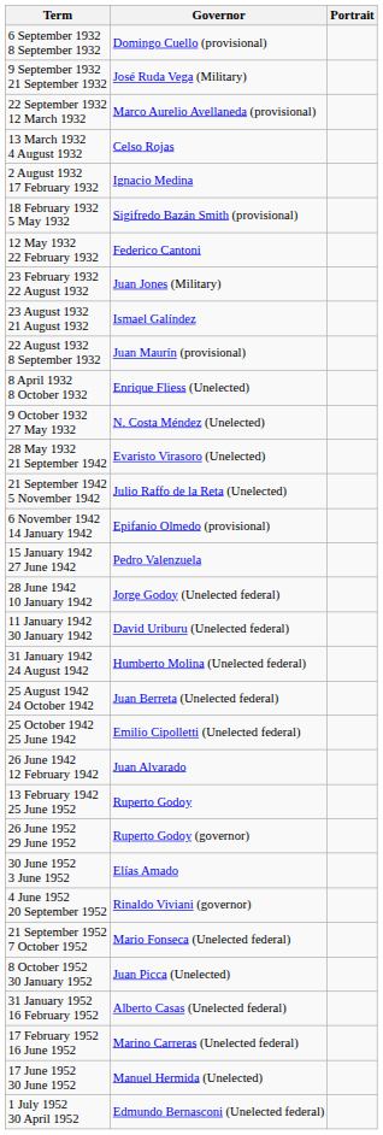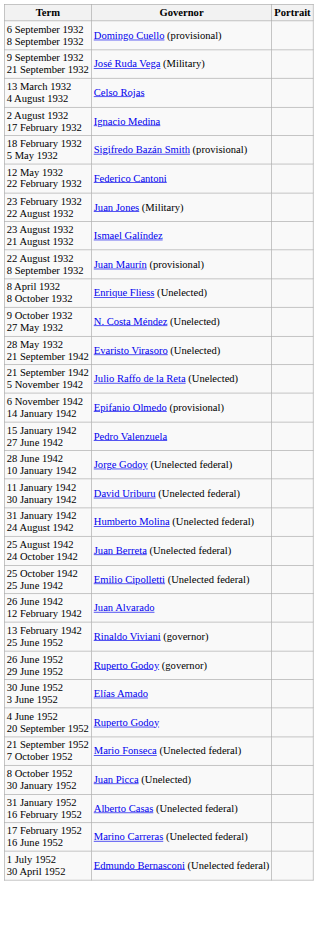 <table class="wikitable sortable">
 <tr>
 <th>Term</th>
 <th>Governor</th>
 <th>Portrait</th>
 </tr>
 <tr>
 <td>6 September 1932 <br> 8 September 1932</td>
 <td><a href='#'>Domingo Cuello</a> (provisional)</td>
 <td></td>
 </tr>
 <tr>
 <td>9 September 1932 <br> 21 September 1932</td>
 <td><a href='#'>José Ruda Vega</a> (Military)</td>
-<td></td>
-</tr>
-<tr>
-<td>22 September 1932 <br> 12 March 1932</td>
-<td><a href='#'>Marco Aurelio Avellaneda</a> (provisional)</td>
 <td></td>
 </tr>
 <tr>
 <td>13 March 1932 <br> 4 August 1932</td>
 <td><a href='#'>Celso Rojas</a></td>
 <td></td>
 </tr>
 <tr>
 <td>2 August 1932 <br> 17 February 1932</td>
 <td><a href='#'>Ignacio Medina</a></td>
 <td></td>
 </tr>
 <tr>
 <td>18 February 1932 <br> 5 May 1932</td>
 <td><a href='#'>Sigifredo Bazán Smith</a> (provisional)</td>
 <td></td>
 </tr>
 <tr>
 <td>12 May 1932 <br> 22 February 1932</td>
 <td><a href='#'>Federico Cantoni</a></td>
 <td></td>
 </tr>
 <tr>
 <td>23 February 1932 <br> 22 August 1932</td>
 <td><a href='#'>Juan Jones</a> (Military)</td>
 <td></td>
 </tr>
 <tr>
 <td>23 August 1932 <br> 21 August 1932</td>
 <td><a href='#'>Ismael Galíndez</a></td>
 <td></td>
 </tr>
 <tr>
 <td>22 August 1932 <br> 8 September 1932</td>
 <td><a href='#'>Juan Maurín</a> (provisional)</td>
 <td></td>
 </tr>
 <tr>
 <td>8 April 1932 <br> 8 October 1932</td>
 <td><a href='#'>Enrique Fliess</a> (Unelected)</td>
 <td></td>
 </tr>
 <tr>
 <td>9 October 1932 <br> 27 May 1932</td>
 <td><a href='#'>N. Costa Méndez</a> (Unelected)</td>
 <td></td>
 </tr>
 <tr>
 <td>28 May 1932 <br> 21 September 1942</td>
 <td><a href='#'>Evaristo Virasoro</a> (Unelected)</td>
 <td></td>
 </tr>
 <tr>
 <td>21 September 1942 <br> 5 November 1942</td>
 <td><a href='#'>Julio Raffo de la Reta</a> (Unelected)</td>
 <td></td>
 </tr>
 <tr>
 <td>6 November 1942 <br> 14 January 1942</td>
 <td><a href='#'>Epifanio Olmedo</a> (provisional)</td>
 <td></td>
 </tr>
 <tr>
 <td>15 January 1942 <br> 27 June 1942</td>
 <td><a href='#'>Pedro Valenzuela</a></td>
 <td></td>
 </tr>
 <tr>
 <td>28 June 1942 <br> 10 January 1942</td>
 <td><a href='#'>Jorge Godoy</a> (Unelected federal)</td>
 <td></td>
 </tr>
 <tr>
 <td>11 January 1942 <br> 30 January 1942</td>
 <td><a href='#'>David Uriburu</a> (Unelected federal)</td>
 <td></td>
 </tr>
 <tr>
 <td>31 January 1942 <br> 24 August 1942</td>
 <td><a href='#'>Humberto Molina</a> (Unelected federal)</td>
 <td></td>
 </tr>
 <tr>
 <td>25 August 1942 <br> 24 October 1942</td>
 <td><a href='#'>Juan Berreta</a> (Unelected federal)</td>
 <td></td>
 </tr>
 <tr>
 <td>25 October 1942 <br> 25 June 1942</td>
 <td><a href='#'>Emilio Cipolletti</a> (Unelected federal)</td>
 <td></td>
 </tr>
 <tr>
 <td>26 June 1942 <br> 12 February 1942</td>
 <td><a href='#'>Juan Alvarado</a></td>
 <td></td>
 </tr>
 <tr>
 <td>13 February 1942 <br> 25 June 1952</td>
-<td><a href='#'>Ruperto Godoy</a></td>
+<td><a href='#'>Rinaldo Viviani</a> (governor)</td>
 <td></td>
 </tr>
 <tr>
 <td>26 June 1952 <br> 29 June 1952</td>
 <td><a href='#'>Ruperto Godoy</a> (governor)</td>
 <td></td>
 </tr>
 <tr>
 <td>30 June 1952 <br> 3 June 1952</td>
 <td><a href='#'>Elías Amado</a></td>
 <td></td>
 </tr>
 <tr>
 <td>4 June 1952 <br> 20 September 1952</td>
-<td><a href='#'>Rinaldo Viviani</a> (governor)</td>
+<td><a href='#'>Ruperto Godoy</a></td>
 <td></td>
 </tr>
 <tr>
 <td>21 September 1952 <br> 7 October 1952</td>
 <td><a href='#'>Mario Fonseca</a> (Unelected federal)</td>
 <td></td>
 </tr>
 <tr>
 <td>8 October 1952 <br> 30 January 1952</td>
 <td><a href='#'>Juan Picca</a> (Unelected)</td>
 <td></td>
 </tr>
 <tr>
 <td>31 January 1952 <br> 16 February 1952</td>
 <td><a href='#'>Alberto Casas</a> (Unelected federal)</td>
 <td></td>
 </tr>
 <tr>
 <td>17 February 1952 <br> 16 June 1952</td>
 <td><a href='#'>Marino Carreras</a> (Unelected federal)</td>
 <td></td>
 </tr>
 <tr>
-<td>17 June 1952 <br> 30 June 1952</td>
-<td><a href='#'>Manuel Hermida</a> (Unelected)</td>
-<td></td>
-</tr>
-<tr>
 <td>1 July 1952 <br> 30 April 1952</td>
 <td><a href='#'>Edmundo Bernasconi</a> (Unelected federal)</td>
 <td></td>
 </tr>
 </table>
